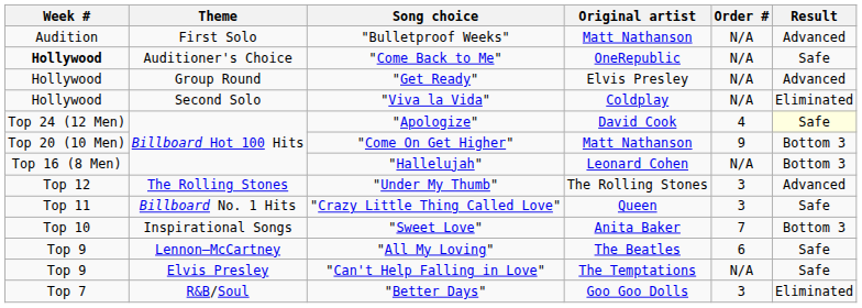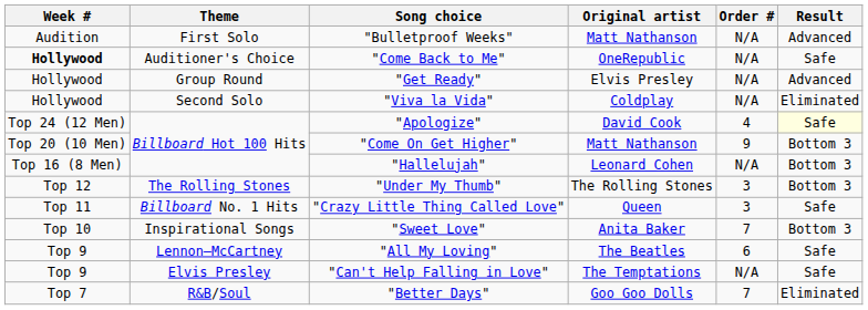 <table class="wikitable" style="text-align: center;">
 <tr>
 <th>Week #</th>
 <th>Theme</th>
 <th>Song choice</th>
 <th>Original artist</th>
 <th>Order #</th>
 <th>Result</th>
 </tr>
 <tr>
 <td>Audition</td>
 <td>First Solo</td>
 <td>"Bulletproof Weeks"</td>
 <td><a href='#'>Matt Nathanson</a></td>
 <td>N/A</td>
 <td>Advanced</td>
 </tr>
 <tr>
 <td><strong>Hollywood</strong></td>
 <td>Auditioner's Choice</td>
 <td>"<a href='#'>Come Back to Me</a>"</td>
 <td><a href='#'>OneRepublic</a></td>
 <td>N/A</td>
 <td>Safe</td>
 </tr>
 <tr>
 <td>Hollywood</td>
 <td>Group Round</td>
 <td>"<a href='#'>Get Ready</a>"</td>
 <td>Elvis Presley</td>
 <td>N/A</td>
 <td>Advanced</td>
 </tr>
 <tr>
 <td>Hollywood</td>
 <td>Second Solo</td>
 <td>"<a href='#'>Viva la Vida</a>"</td>
 <td><a href='#'>Coldplay</a></td>
 <td>N/A</td>
 <td>Eliminated</td>
 </tr>
 <tr>
 <td>Top 24 (12 Men)</td>
 <td rowspan="3"><a href='#'><em>Billboard</em> Hot 100</a> Hits</td>
 <td>"<a href='#'>Apologize</a>"</td>
 <td><a href='#'>David Cook</a></td>
 <td>4</td>
 <td style="background: lightyellow;">Safe</td>
 </tr>
 <tr>
 <td>Top 20 (10 Men)</td>
 <td>"<a href='#'>Come On Get Higher</a>"</td>
 <td><a href='#'>Matt Nathanson</a></td>
 <td>9</td>
 <td>Bottom 3</td>
 </tr>
 <tr>
 <td>Top 16 (8 Men)</td>
 <td>"<a href='#'>Hallelujah</a>"</td>
 <td><a href='#'>Leonard Cohen</a></td>
 <td>N/A</td>
 <td>Bottom 3</td>
 </tr>
 <tr>
 <td>Top 12</td>
 <td><a href='#'>The Rolling Stones</a></td>
 <td>"<a href='#'>Under My Thumb</a>"</td>
 <td>The Rolling Stones</td>
 <td>3</td>
-<td>Advanced</td>
+<td>Bottom 3</td>
 </tr>
 <tr>
 <td>Top 11</td>
 <td><em><a href='#'>Billboard</a></em> No. 1 Hits</td>
 <td>"<a href='#'>Crazy Little Thing Called Love</a>"</td>
 <td><a href='#'>Queen</a></td>
 <td>3</td>
 <td>Safe</td>
 </tr>
 <tr>
 <td>Top 10</td>
 <td>Inspirational Songs</td>
 <td>"<a href='#'>Sweet Love</a>"</td>
 <td><a href='#'>Anita Baker</a></td>
 <td>7</td>
 <td>Bottom 3</td>
 </tr>
 <tr>
 <td>Top 9</td>
 <td><a href='#'>Lennon–McCartney</a></td>
 <td>"<a href='#'>All My Loving</a>"</td>
 <td><a href='#'>The Beatles</a></td>
 <td>6</td>
 <td>Safe</td>
 </tr>
 <tr>
 <td>Top 9</td>
 <td><a href='#'>Elvis Presley</a></td>
 <td>"<a href='#'>Can't Help Falling in Love</a>"</td>
 <td><a href='#'>The Temptations</a></td>
 <td>N/A</td>
 <td>Safe</td>
 </tr>
 <tr>
 <td>Top 7</td>
 <td><a href='#'>R&B</a>/<a href='#'>Soul</a></td>
 <td>"<a href='#'>Better Days</a>"</td>
 <td><a href='#'>Goo Goo Dolls</a></td>
-<td>3</td>
+<td>7</td>
 <td>Eliminated</td>
 </tr>
 </table>
